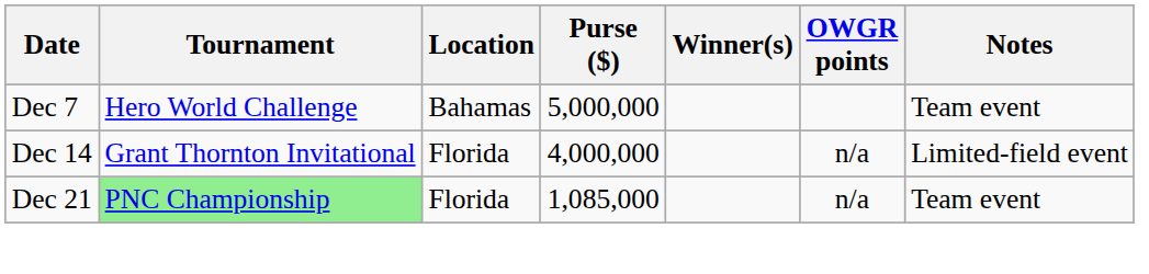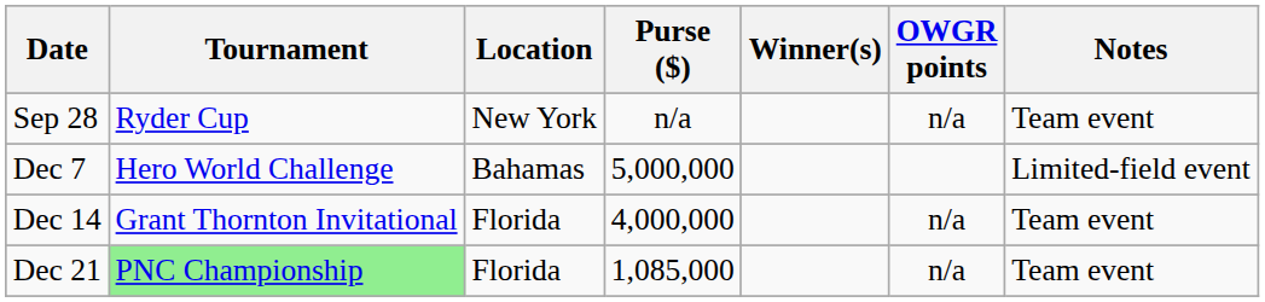 <table class="wikitable" style="font-size:95%">
 <tr>
 <th>Date</th>
 <th>Tournament</th>
 <th>Location</th>
 <th>Purse<br>($)</th>
 <th>Winner(s)</th>
 <th><a href='#'>OWGR</a><br>points</th>
 <th>Notes</th>
 </tr>
 <tr>
+<td>Sep 28</td>
+<td><a href='#'>Ryder Cup</a></td>
+<td>New York</td>
+<td align=center>n/a</td>
+<td></td>
+<td align=center>n/a</td>
+<td>Team event</td>
+</tr>
+<tr>
 <td>Dec 7</td>
 <td><a href='#'>Hero World Challenge</a></td>
 <td>Bahamas</td>
 <td align=right>5,000,000</td>
 <td></td>
 <td align=center></td>
-<td>Team event</td>
+<td>Limited-field event</td>
 </tr>
 <tr>
 <td>Dec 14</td>
 <td><a href='#'>Grant Thornton Invitational</a></td>
 <td>Florida</td>
 <td align=right>4,000,000</td>
 <td></td>
 <td align=center>n/a</td>
-<td>Limited-field event</td>
+<td>Team event</td>
 </tr>
 <tr>
 <td>Dec 21</td>
 <td style="background: lightgreen;"><a href='#'>PNC Championship</a></td>
 <td>Florida</td>
 <td align=right>1,085,000</td>
 <td></td>
 <td align=center>n/a</td>
 <td>Team event</td>
 </tr>
 </table>
